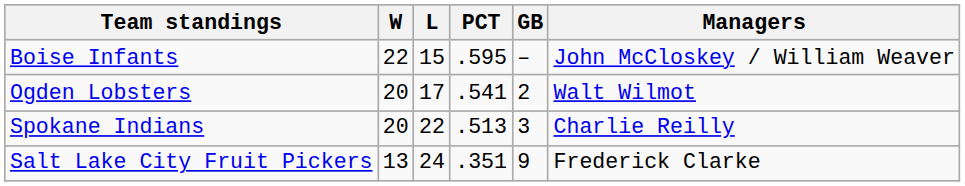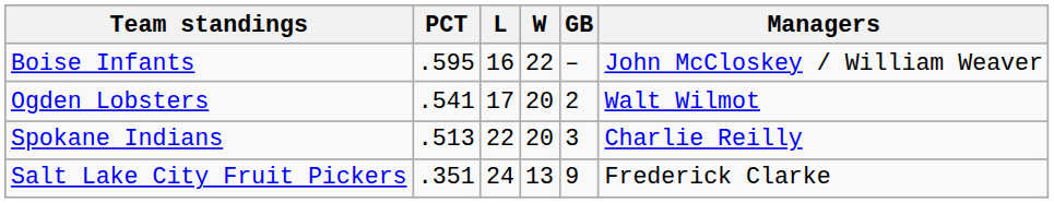 <table class="wikitable">
 <tr>
 <th>Team standings</th>
+<th>PCT</th>
+<th>L</th>
 <th>W</th>
-<th>L</th>
-<th>PCT</th>
 <th>GB</th>
 <th>Managers</th>
 </tr>
 <tr>
 <td><a href='#'>Boise Infants</a></td>
+<td>.595</td>
+<td>16</td>
 <td>22</td>
-<td>15</td>
-<td>.595</td>
 <td>–</td>
 <td><a href='#'>John McCloskey</a> / William Weaver</td>
 </tr>
 <tr>
 <td><a href='#'>Ogden Lobsters</a></td>
+<td>.541</td>
+<td>17</td>
 <td>20</td>
-<td>17</td>
-<td>.541</td>
 <td>2</td>
 <td><a href='#'>Walt Wilmot</a></td>
 </tr>
 <tr>
 <td><a href='#'>Spokane Indians</a></td>
+<td>.513</td>
+<td>22</td>
 <td>20</td>
-<td>22</td>
-<td>.513</td>
 <td>3</td>
 <td><a href='#'>Charlie Reilly</a></td>
 </tr>
 <tr>
 <td><a href='#'>Salt Lake City Fruit Pickers</a></td>
+<td>.351</td>
+<td>24</td>
 <td>13</td>
-<td>24</td>
-<td>.351</td>
 <td>9</td>
 <td>Frederick Clarke</td>
 </tr>
 </table>
